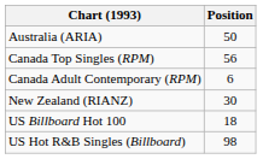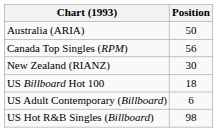 <table class="wikitable sortable">
 <tr>
 <th>Chart (1993)</th>
 <th>Position</th>
 </tr>
 <tr>
 <td>Australia (ARIA)</td>
 <td align="center">50</td>
 </tr>
 <tr>
 <td>Canada Top Singles (<em>RPM</em>)</td>
 <td align="center">56</td>
 </tr>
 <tr>
-<td>Canada Adult Contemporary (<em>RPM</em>)</td>
-<td align="center">6</td>
-</tr>
-<tr>
 <td>New Zealand (RIANZ)</td>
 <td align="center">30</td>
 </tr>
 <tr>
 <td>US <em>Billboard</em> Hot 100</td>
 <td align="center">18</td>
 </tr>
 <tr>
+<td>US Adult Contemporary (<em>Billboard</em>)</td>
+<td align="center">6</td>
+</tr>
+<tr>
 <td>US Hot R&B Singles (<em>Billboard</em>)</td>
 <td align="center">98</td>
 </tr>
 </table>
